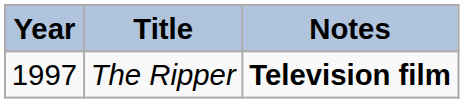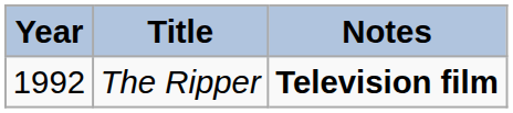 <table class="wikitable" style="font-size:95%;">
 <tr align="center">
 <th style="background:#B0C4DE;">Year</th>
 <th style="background:#B0C4DE;">Title</th>
 <th style="background:#B0C4DE;">Notes</th>
 </tr>
 <tr>
-<td>1997</td>
+<td>1992</td>
 <td><em>The Ripper</em></td>
 <td><strong>Television film</strong></td>
 </tr>
 </table>
